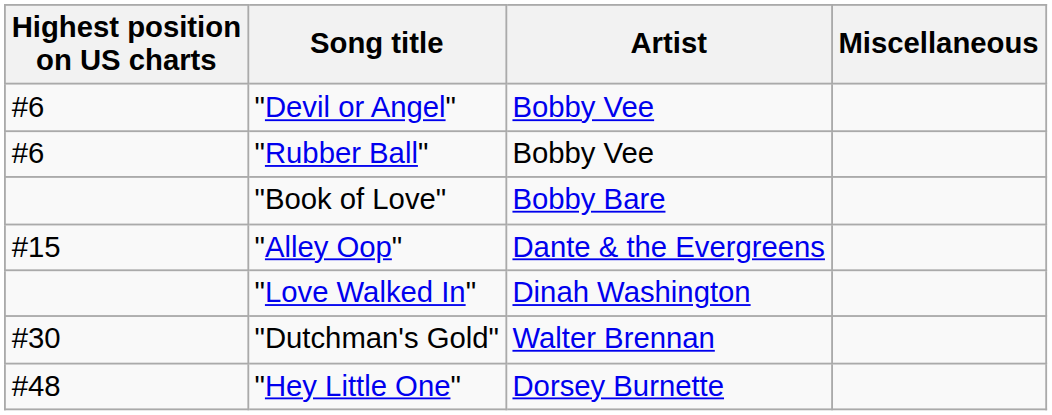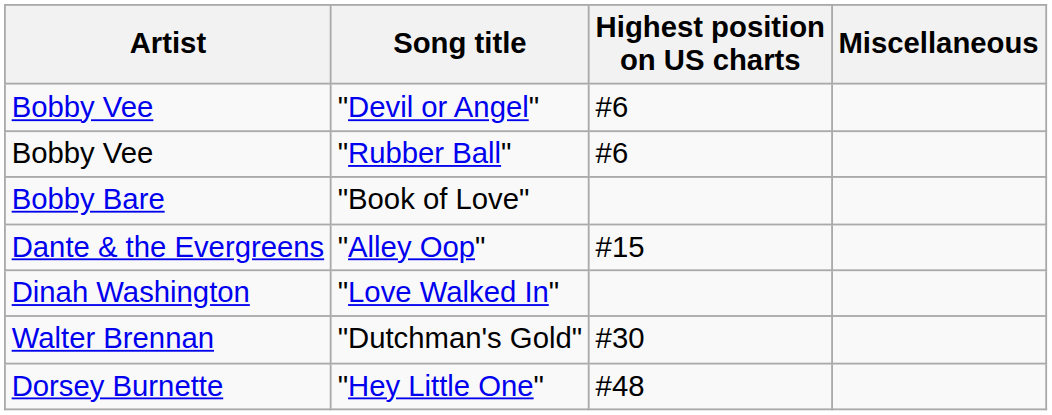 <table class="wikitable sortable">
 <tr>
+<th>Artist</th>
+<th>Song title</th>
 <th>Highest position<br> on US charts</th>
-<th>Song title</th>
-<th>Artist</th>
 <th>Miscellaneous</th>
 </tr>
 <tr>
+<td><a href='#'>Bobby Vee</a></td>
+<td>"<a href='#'>Devil or Angel</a>"</td>
 <td>#6</td>
-<td>"<a href='#'>Devil or Angel</a>"</td>
-<td><a href='#'>Bobby Vee</a></td>
 <td></td>
 </tr>
 <tr>
+<td>Bobby Vee</td>
+<td>"<a href='#'>Rubber Ball</a>"</td>
 <td>#6</td>
-<td>"<a href='#'>Rubber Ball</a>"</td>
-<td>Bobby Vee</td>
 <td></td>
 </tr>
 <tr>
+<td><a href='#'>Bobby Bare</a></td>
+<td>"Book of Love"</td>
 <td></td>
-<td>"Book of Love"</td>
-<td><a href='#'>Bobby Bare</a></td>
 <td></td>
 </tr>
 <tr>
+<td><a href='#'>Dante & the Evergreens</a></td>
+<td>"<a href='#'>Alley Oop</a>"</td>
 <td>#15</td>
-<td>"<a href='#'>Alley Oop</a>"</td>
-<td><a href='#'>Dante & the Evergreens</a></td>
 <td></td>
 </tr>
 <tr>
+<td><a href='#'>Dinah Washington</a></td>
+<td>"<a href='#'>Love Walked In</a>"</td>
 <td></td>
-<td>"<a href='#'>Love Walked In</a>"</td>
-<td><a href='#'>Dinah Washington</a></td>
 <td></td>
 </tr>
 <tr>
+<td><a href='#'>Walter Brennan</a></td>
+<td>"Dutchman's Gold"</td>
 <td>#30</td>
-<td>"Dutchman's Gold"</td>
-<td><a href='#'>Walter Brennan</a></td>
 <td></td>
 </tr>
 <tr>
+<td><a href='#'>Dorsey Burnette</a></td>
+<td>"<a href='#'>Hey Little One</a>"</td>
 <td>#48</td>
-<td>"<a href='#'>Hey Little One</a>"</td>
-<td><a href='#'>Dorsey Burnette</a></td>
 <td></td>
 </tr>
 </table>
